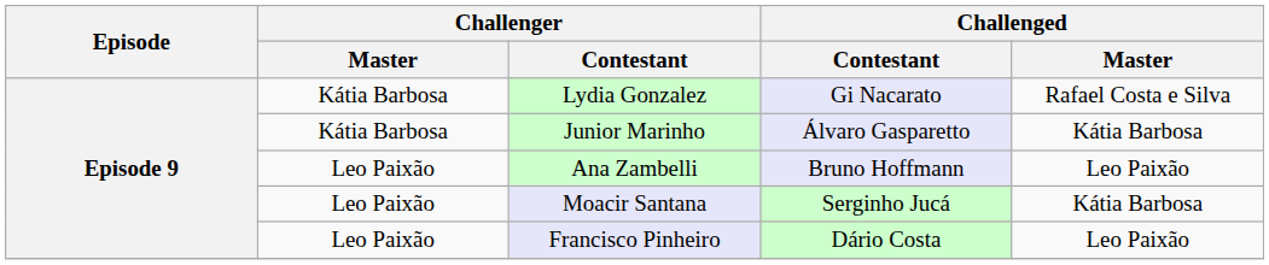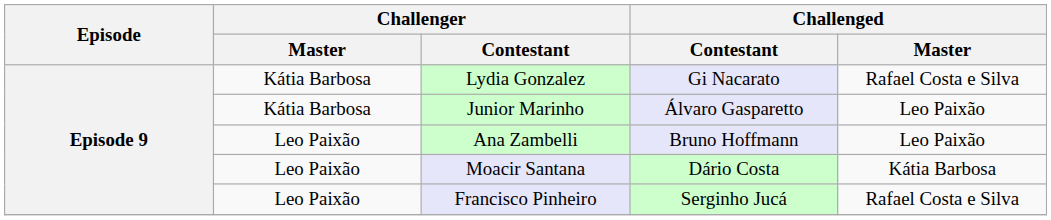 <table class="wikitable" style="text-align:center; width:100%;">
 <tr>
 <th scope="col" rowspan=2 width="20.0%">Episode</th>
 <th scope="col" colspan=2 width="40.0%">Challenger</th>
 <th scope="col" colspan=2 width="40.0%">Challenged</th>
 </tr>
 <tr>
 <th scope="col" width="20.0%">Master</th>
 <th scope="col" width="20.0%">Contestant</th>
 <th scope="col" width="20.0%">Contestant</th>
 <th scope="col" width="20.0%">Master</th>
 </tr>
 <tr>
 <th rowspan=5>Episode 9<br></th>
 <td>Kátia Barbosa</td>
 <td bgcolor=CCFFCC>Lydia Gonzalez</td>
 <td bgcolor=E6E6FA>Gi Nacarato</td>
 <td>Rafael Costa e Silva</td>
 </tr>
 <tr>
 <td>Kátia Barbosa</td>
 <td bgcolor=CCFFCC>Junior Marinho</td>
 <td bgcolor=E6E6FA>Álvaro Gasparetto</td>
-<td>Kátia Barbosa</td>
+<td>Leo Paixão</td>
 </tr>
 <tr>
 <td>Leo Paixão</td>
 <td bgcolor=CCFFCC>Ana Zambelli</td>
 <td bgcolor=E6E6FA>Bruno Hoffmann</td>
 <td>Leo Paixão</td>
 </tr>
 <tr>
 <td>Leo Paixão</td>
 <td bgcolor=E6E6FA>Moacir Santana</td>
-<td bgcolor=CCFFCC>Serginho Jucá</td>
+<td bgcolor=CCFFCC>Dário Costa</td>
 <td>Kátia Barbosa</td>
 </tr>
 <tr>
 <td>Leo Paixão</td>
 <td bgcolor=E6E6FA>Francisco Pinheiro</td>
-<td bgcolor=CCFFCC>Dário Costa</td>
-<td>Leo Paixão</td>
+<td bgcolor=CCFFCC>Serginho Jucá</td>
+<td>Rafael Costa e Silva</td>
 </tr>
 <tr>
 </tr>
 </table>
